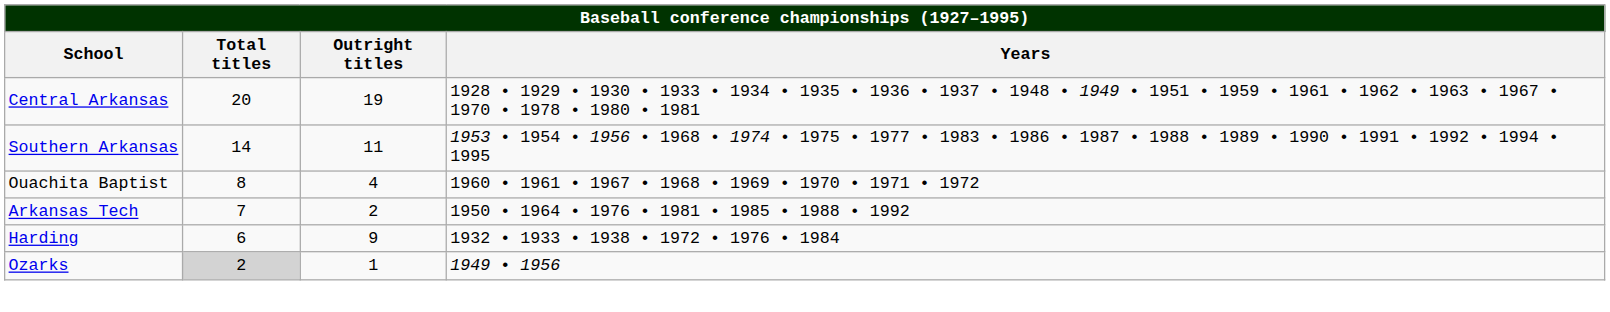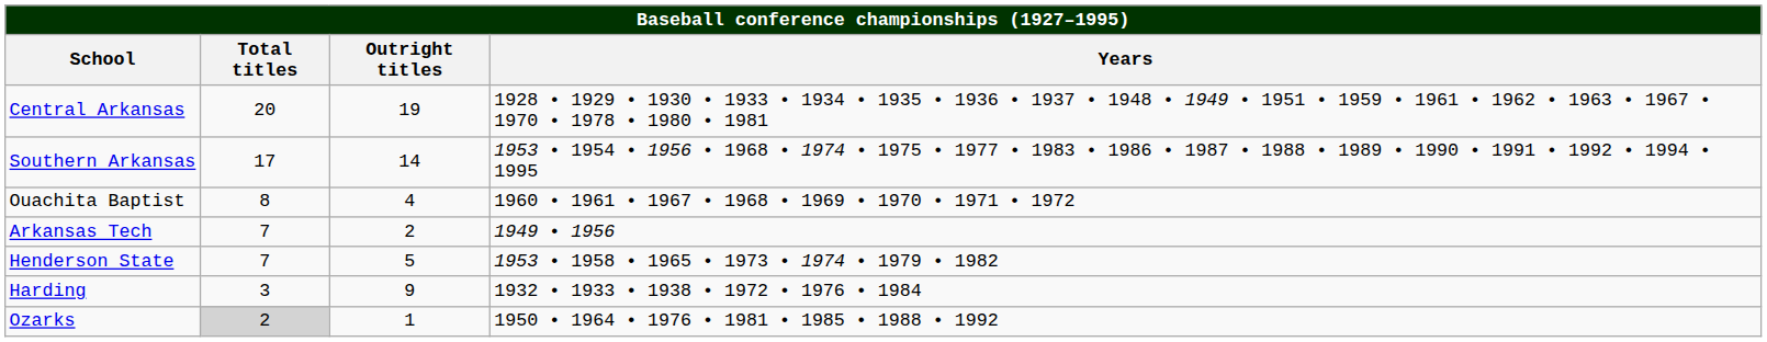 <table class="wikitable">
 <tr>
 <th colspan=4 style="background:#003300; color:white">Baseball conference championships (1927–1995)</th>
 </tr>
 <tr>
 <th>School</th>
 <th>Total titles</th>
 <th>Outright titles</th>
 <th>Years</th>
 </tr>
 <tr>
 <td><a href='#'>Central Arkansas</a></td>
 <td align=center>20</td>
 <td align=center>19</td>
 <td>1928 • 1929 • 1930 • 1933 • 1934 • 1935 • 1936 • 1937 • 1948 • <em>1949</em> • 1951 • 1959 • 1961 • 1962 • 1963 • 1967 • 1970 • 1978 • 1980 • 1981</td>
 </tr>
 <tr>
 <td nowrap><a href='#'>Southern Arkansas</a></td>
+<td align=center>17</td>
 <td align=center>14</td>
-<td align=center>11</td>
 <td><em>1953</em> • 1954 • <em>1956</em> • 1968 • <em>1974</em> • 1975 • 1977 • 1983 • 1986 • 1987 • 1988 • 1989 • 1990 • 1991 • 1992 • 1994 • 1995</td>
 </tr>
 <tr>
 <td>Ouachita Baptist</td>
 <td align=center>8</td>
 <td align=center>4</td>
 <td>1960 • 1961 • 1967 • 1968 • 1969 • 1970 • 1971 • 1972</td>
 </tr>
 <tr>
 <td><a href='#'>Arkansas Tech</a></td>
 <td align=center>7</td>
 <td align=center>2</td>
-<td>1950 • 1964 • 1976 • 1981 • 1985 • 1988 • 1992</td>
+<td><em>1949</em> • <em>1956</em></td>
+</tr>
+<tr>
+<td><a href='#'>Henderson State</a></td>
+<td align=center>7</td>
+<td align=center>5</td>
+<td><em>1953</em> • 1958 • 1965 • 1973 • <em>1974</em> • 1979 • 1982</td>
 </tr>
 <tr>
 <td><a href='#'>Harding</a></td>
-<td align=center>6</td>
+<td align=center>3</td>
 <td align=center>9</td>
 <td>1932 • 1933 • 1938 • 1972 • 1976 • 1984</td>
 </tr>
 <tr>
 <td><a href='#'>Ozarks</a></td>
 <td align=center style="background: lightgrey;">2</td>
 <td align=center>1</td>
-<td><em>1949</em> • <em>1956</em></td>
+<td>1950 • 1964 • 1976 • 1981 • 1985 • 1988 • 1992</td>
 </tr>
 </table>
